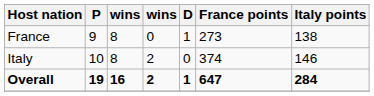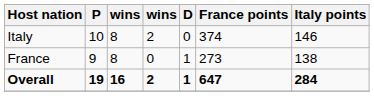 <table class="wikitable center">
 <tr>
 <th align=center>Host nation</th>
 <th align=center>P</th>
 <th align=center> wins</th>
 <th align=center> wins</th>
 <th align=center>D</th>
 <th align=center>France points</th>
 <th align=center>Italy points</th>
 </tr>
 <tr>
+<td align=left> Italy</td>
+<td>10</td>
+<td>8</td>
+<td>2</td>
+<td>0</td>
+<td>374</td>
+<td>146</td>
+</tr>
+<tr>
 <td align=left> France</td>
 <td>9</td>
 <td>8</td>
 <td>0</td>
 <td>1</td>
 <td>273</td>
 <td>138</td>
-</tr>
-<tr>
-<td align=left> Italy</td>
-<td>10</td>
-<td>8</td>
-<td>2</td>
-<td>0</td>
-<td>374</td>
-<td>146</td>
 </tr>
 <tr>
 <td><strong>Overall</strong></td>
 <td><strong>19</strong></td>
 <td><strong>16</strong></td>
 <td><strong>2</strong></td>
 <td><strong>1</strong></td>
 <td><strong>647</strong></td>
 <td><strong>284</strong></td>
 </tr>
 <tr>
 </tr>
 </table>
